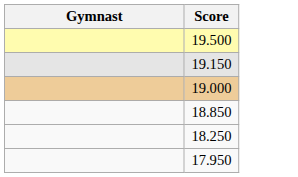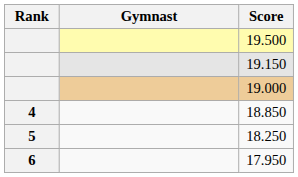 <table class="wikitable sortable" style="text-align:center; font-size:95%">
 <tr>
+<th scope="col" style="width:50px;">Rank</th>
 <th scope="col" style="width:180px;">Gymnast</th>
 <th scope="col" style="width:50px;">Score</th>
 </tr>
 <tr style="background:#fffcaf;">
+<th scope=row style="text-align:center"></th>
 <td style="text-align:left;"></td>
 <td>19.500</td>
 </tr>
 <tr style="background:#e5e5e5;">
+<th scope=row style="text-align:center"></th>
 <td style="text-align:left;"></td>
 <td>19.150</td>
 </tr>
 <tr style="background:#ec9;">
+<th scope=row style="text-align:center"></th>
 <td style="text-align:left;"></td>
 <td>19.000</td>
 </tr>
 <tr>
+<th scope=row style="text-align:center">4</th>
 <td style="text-align:left;"></td>
 <td>18.850</td>
 </tr>
 <tr>
+<th scope=row style="text-align:center">5</th>
 <td style="text-align:left;"></td>
 <td>18.250</td>
 </tr>
 <tr>
+<th scope=row style="text-align:center">6</th>
 <td style="text-align:left;"></td>
 <td>17.950</td>
 </tr>
 </table>
